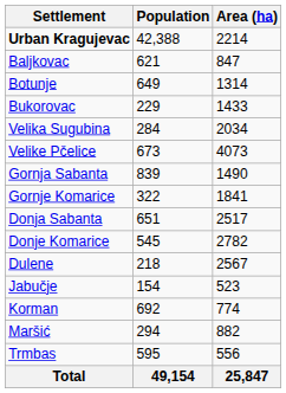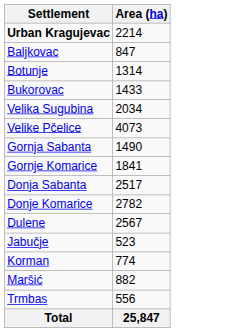 <table class=wikitable>
 <tr>
 <th>Settlement</th>
-<th>Population</th>
 <th>Area (<a href='#'>ha</a>)</th>
 </tr>
 <tr --->
 <td><strong>Urban Kragujevac</strong></td>
-<td>42,388</td>
 <td>2214</td>
 </tr>
 <tr>
 <td><a href='#'>Baljkovac</a></td>
-<td>621</td>
 <td>847</td>
 </tr>
 <tr --->
 <td><a href='#'>Botunje</a></td>
-<td>649</td>
 <td>1314</td>
 </tr>
 <tr --->
 <td><a href='#'>Bukorovac</a></td>
-<td>229</td>
 <td>1433</td>
 </tr>
 <tr --->
 <td><a href='#'>Velika Sugubina</a></td>
-<td>284</td>
 <td>2034</td>
 </tr>
 <tr --->
 <td><a href='#'>Velike Pčelice</a></td>
-<td>673</td>
 <td>4073</td>
 </tr>
 <tr --->
 <td><a href='#'>Gornja Sabanta</a></td>
-<td>839</td>
 <td>1490</td>
 </tr>
 <tr --->
 <td><a href='#'>Gornje Komarice</a></td>
-<td>322</td>
 <td>1841</td>
 </tr>
 <tr --->
 <td><a href='#'>Donja Sabanta</a></td>
-<td>651</td>
 <td>2517</td>
 </tr>
 <tr --->
 <td><a href='#'>Donje Komarice</a></td>
-<td>545</td>
 <td>2782</td>
 </tr>
 <tr --->
 <td><a href='#'>Dulene</a></td>
-<td>218</td>
 <td>2567</td>
 </tr>
 <tr --->
 <td><a href='#'>Jabučje</a></td>
-<td>154</td>
 <td>523</td>
 </tr>
 <tr --->
 <td><a href='#'>Korman</a></td>
-<td>692</td>
 <td>774</td>
 </tr>
 <tr --->
 <td><a href='#'>Maršić</a></td>
-<td>294</td>
 <td>882</td>
 </tr>
 <tr --->
 <td><a href='#'>Trmbas</a></td>
-<td>595</td>
 <td>556</td>
 </tr>
 <tr --->
 <th align="left">Total</th>
-<th align="right">49,154</th>
 <th align="right">25,847</th>
 </tr>
 </table>
